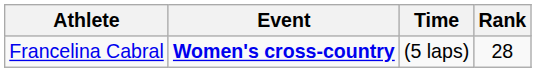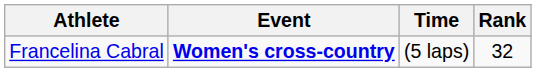 <table class="wikitable" style="font-size:90%">
 <tr>
 <th>Athlete</th>
 <th>Event</th>
 <th>Time</th>
 <th>Rank</th>
 </tr>
 <tr align=center>
 <td align=left><a href='#'>Francelina Cabral</a></td>
 <td align=left><strong><a href='#'>Women's cross-country</a></strong></td>
 <td> (5 laps)</td>
-<td>28</td>
+<td>32</td>
 </tr>
 </table>
